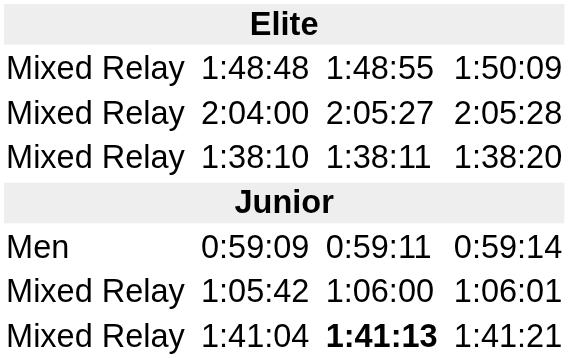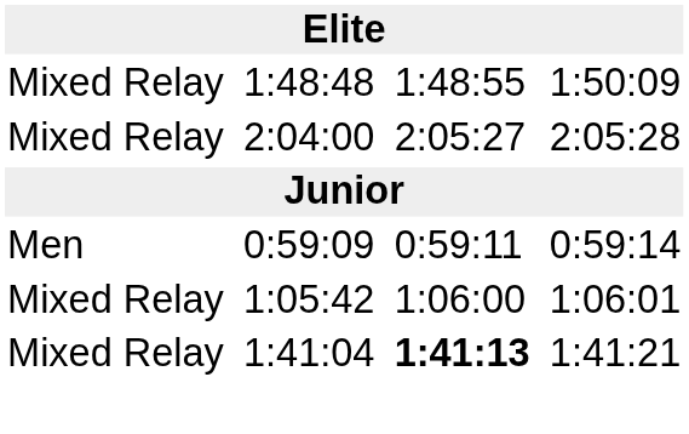 <table>
 <tr>
 <td colspan=7 bgcolor=#eeeeee style=text-align:center;><strong>Elite</strong></td>
 </tr>
 <tr>
 <td>Mixed Relay</td>
 <td></td>
 <td>1:48:48</td>
 <td></td>
 <td>1:48:55</td>
 <td></td>
 <td>1:50:09</td>
 </tr>
 <tr>
 <td>Mixed Relay</td>
 <td></td>
 <td>2:04:00</td>
 <td></td>
 <td>2:05:27</td>
 <td></td>
 <td>2:05:28</td>
-</tr>
-<tr>
-<td>Mixed Relay</td>
-<td></td>
-<td>1:38:10</td>
-<td></td>
-<td>1:38:11</td>
-<td></td>
-<td>1:38:20</td>
 </tr>
 <tr>
 <td colspan=7 bgcolor=#eeeeee style=text-align:center;><strong>Junior</strong></td>
 </tr>
 <tr>
 <td>Men</td>
 <td></td>
 <td>0:59:09</td>
 <td></td>
 <td>0:59:11</td>
 <td></td>
 <td>0:59:14</td>
 </tr>
 <tr>
 <td>Mixed Relay</td>
 <td></td>
 <td>1:05:42</td>
 <td></td>
 <td>1:06:00</td>
 <td></td>
 <td>1:06:01</td>
 </tr>
 <tr>
 <td>Mixed Relay</td>
 <td></td>
 <td>1:41:04</td>
 <td></td>
 <td><strong>1:41:13</strong></td>
 <td></td>
 <td>1:41:21</td>
 </tr>
 </table>
